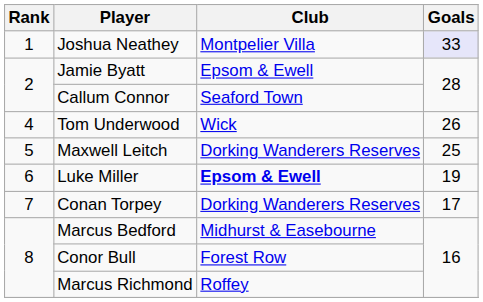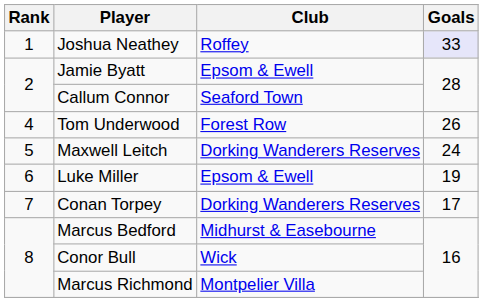 <table class="wikitable" style="text-align:center">
 <tr>
 <th>Rank</th>
 <th>Player</th>
 <th>Club</th>
 <th>Goals</th>
 </tr>
 <tr>
 <td>1</td>
 <td align="left">Joshua Neathey</td>
-<td align="left"><a href='#'>Montpelier Villa</a></td>
+<td align="left"><a href='#'>Roffey</a></td>
 <td style="background: lavender;">33</td>
 </tr>
 <tr>
 <td rowspan=2>2</td>
 <td align="left">Jamie Byatt</td>
 <td align="left"><a href='#'>Epsom & Ewell</a></td>
 <td rowspan=2>28</td>
 </tr>
 <tr>
 <td align="left">Callum Connor</td>
 <td align="left"><a href='#'>Seaford Town</a></td>
 </tr>
 <tr>
 <td>4</td>
 <td align="left">Tom Underwood</td>
-<td align="left"><a href='#'>Wick</a></td>
+<td align="left"><a href='#'>Forest Row</a></td>
 <td>26</td>
 </tr>
 <tr>
 <td>5</td>
 <td align="left">Maxwell Leitch</td>
 <td align="left"><a href='#'>Dorking Wanderers Reserves</a></td>
-<td>25</td>
+<td>24</td>
 </tr>
 <tr>
 <td>6</td>
 <td align="left">Luke Miller</td>
-<td align="left"><strong><a href='#'>Epsom & Ewell</a></strong></td>
+<td align="left"><a href='#'>Epsom & Ewell</a></td>
 <td>19</td>
 </tr>
 <tr>
 <td>7</td>
 <td align="left">Conan Torpey</td>
 <td align="left"><a href='#'>Dorking Wanderers Reserves</a></td>
 <td>17</td>
 </tr>
 <tr>
 <td rowspan=3>8</td>
 <td align="left">Marcus Bedford</td>
 <td align="left"><a href='#'>Midhurst & Easebourne</a></td>
 <td rowspan=3>16</td>
 </tr>
 <tr>
 <td align="left">Conor Bull</td>
-<td align="left"><a href='#'>Forest Row</a></td>
+<td align="left"><a href='#'>Wick</a></td>
 </tr>
 <tr>
 <td align="left">Marcus Richmond</td>
-<td align="left"><a href='#'>Roffey</a></td>
+<td align="left"><a href='#'>Montpelier Villa</a></td>
 </tr>
 <tr>
 </tr>
 </table>
